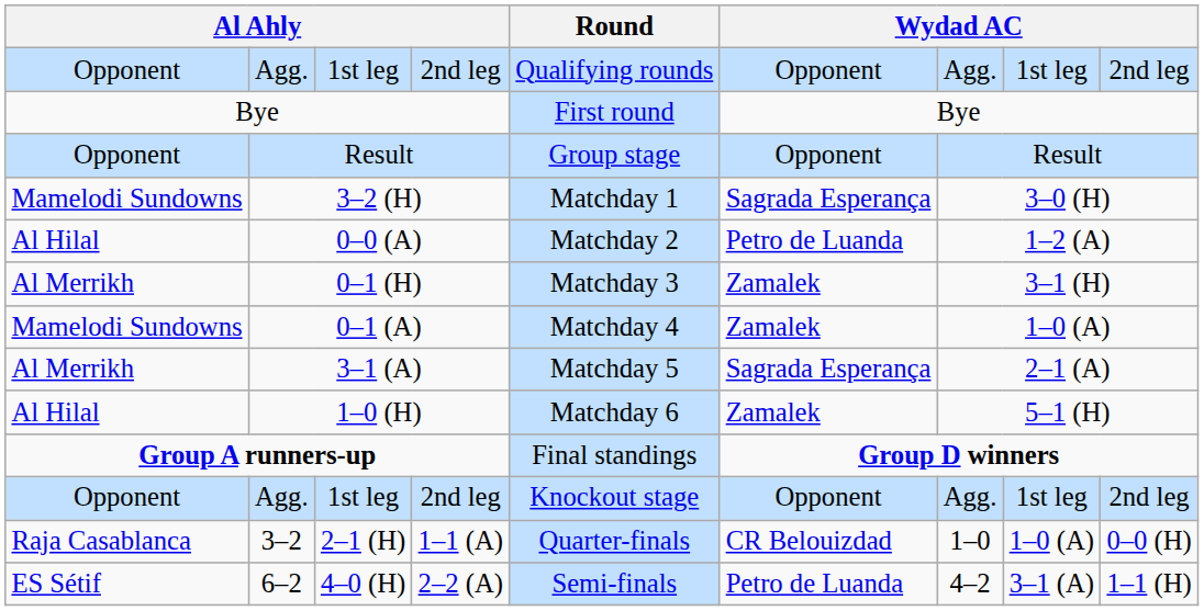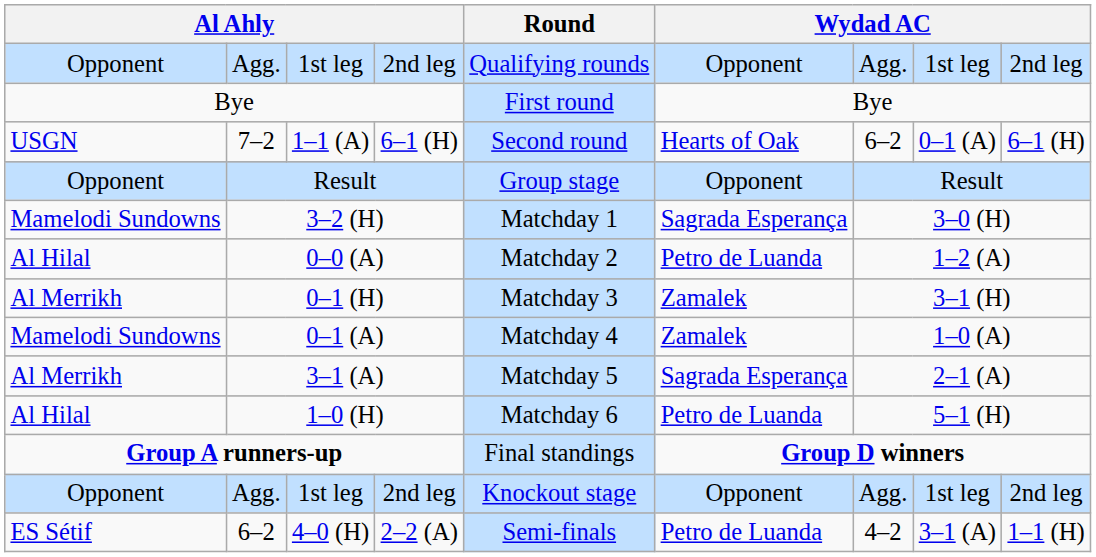 <table class="wikitable" style="text-align:center">
 <tr>
 <th colspan="4"> <a href='#'>Al Ahly</a></th>
 <th>Round</th>
 <th colspan="4"> <a href='#'>Wydad AC</a></th>
 </tr>
 <tr style="background:#C1E0FF">
 <td>Opponent</td>
 <td>Agg.</td>
 <td>1st leg</td>
 <td>2nd leg</td>
 <td><a href='#'>Qualifying rounds</a></td>
 <td>Opponent</td>
 <td>Agg.</td>
 <td>1st leg</td>
 <td>2nd leg</td>
 </tr>
 <tr>
 <td colspan="4">Bye</td>
 <td style="background:#C1E0FF"><a href='#'>First round</a></td>
 <td colspan="4">Bye</td>
+</tr>
+<tr>
+<td style="text-align:left"> <a href='#'>USGN</a></td>
+<td>7–2</td>
+<td><a href='#'>1–1</a> (A)</td>
+<td><a href='#'>6–1</a> (H)</td>
+<td style="background:#C1E0FF"><a href='#'>Second round</a></td>
+<td style="text-align:left"> <a href='#'>Hearts of Oak</a></td>
+<td>6–2</td>
+<td><a href='#'>0–1</a> (A)</td>
+<td><a href='#'>6–1</a> (H)</td>
 </tr>
 <tr style="background:#C1E0FF">
 <td>Opponent</td>
 <td colspan="3">Result</td>
 <td><a href='#'>Group stage</a></td>
 <td>Opponent</td>
 <td colspan="3">Result</td>
 </tr>
 <tr>
 <td style="text-align:left"> <a href='#'>Mamelodi Sundowns</a></td>
 <td colspan="3"><a href='#'>3–2</a> (H)</td>
 <td style="background:#C1E0FF">Matchday 1</td>
 <td style="text-align:left"> <a href='#'>Sagrada Esperança</a></td>
 <td colspan="3"><a href='#'>3–0</a> (H)</td>
 </tr>
 <tr>
 <td style="text-align:left"> <a href='#'>Al Hilal</a></td>
 <td colspan="3"><a href='#'>0–0</a> (A)</td>
 <td style="background:#C1E0FF">Matchday 2</td>
 <td style="text-align:left"> <a href='#'>Petro de Luanda</a></td>
 <td colspan="3"><a href='#'>1–2</a> (A)</td>
 </tr>
 <tr>
 <td style="text-align:left"> <a href='#'>Al Merrikh</a></td>
 <td colspan="3"><a href='#'>0–1</a> (H)</td>
 <td style="background:#C1E0FF">Matchday 3</td>
 <td style="text-align:left"> <a href='#'>Zamalek</a></td>
 <td colspan="3"><a href='#'>3–1</a> (H)</td>
 </tr>
 <tr>
 <td style="text-align:left"> <a href='#'>Mamelodi Sundowns</a></td>
 <td colspan="3"><a href='#'>0–1</a> (A)</td>
 <td style="background:#C1E0FF">Matchday 4</td>
 <td style="text-align:left"> <a href='#'>Zamalek</a></td>
 <td colspan="3"><a href='#'>1–0</a> (A)</td>
 </tr>
 <tr>
 <td style="text-align:left"> <a href='#'>Al Merrikh</a></td>
 <td colspan="3"><a href='#'>3–1</a> (A)</td>
 <td style="background:#C1E0FF">Matchday 5</td>
 <td style="text-align:left"> <a href='#'>Sagrada Esperança</a></td>
 <td colspan="3"><a href='#'>2–1</a> (A)</td>
 </tr>
 <tr>
 <td style="text-align:left"> <a href='#'>Al Hilal</a></td>
 <td colspan="3"><a href='#'>1–0</a> (H)</td>
 <td style="background:#C1E0FF">Matchday 6</td>
-<td style="text-align:left"> <a href='#'>Zamalek</a></td>
+<td style="text-align:left"> <a href='#'>Petro de Luanda</a></td>
 <td colspan="3"><a href='#'>5–1</a> (H)</td>
 </tr>
 <tr>
 <td colspan="4" style="vertical-align:top"><strong><a href='#'>Group A</a> runners-up</strong><br><div></div></td>
 <td style="background:#C1E0FF">Final standings</td>
 <td colspan="4" style="vertical-align:top"><strong><a href='#'>Group D</a> winners</strong><br><div></div></td>
 </tr>
 <tr style="background:#C1E0FF">
 <td>Opponent</td>
 <td>Agg.</td>
 <td>1st leg</td>
 <td>2nd leg</td>
 <td><a href='#'>Knockout stage</a></td>
 <td>Opponent</td>
 <td>Agg.</td>
 <td>1st leg</td>
 <td>2nd leg</td>
 </tr>
 <tr>
-<td style="text-align:left"> <a href='#'>Raja Casablanca</a></td>
-<td>3–2</td>
-<td><a href='#'>2–1</a> (H)</td>
-<td><a href='#'>1–1</a> (A)</td>
-<td style="background:#C1E0FF"><a href='#'>Quarter-finals</a></td>
-<td style="text-align:left"> <a href='#'>CR Belouizdad</a></td>
-<td>1–0</td>
-<td><a href='#'>1–0</a> (A)</td>
-<td><a href='#'>0–0</a> (H)</td>
-</tr>
-<tr>
 <td style="text-align:left"> <a href='#'>ES Sétif</a></td>
 <td>6–2</td>
 <td><a href='#'>4–0</a> (H)</td>
 <td><a href='#'>2–2</a> (A)</td>
 <td style="background:#C1E0FF"><a href='#'>Semi-finals</a></td>
 <td style="text-align:left"> <a href='#'>Petro de Luanda</a></td>
 <td>4–2</td>
 <td><a href='#'>3–1</a> (A)</td>
 <td><a href='#'>1–1</a> (H)</td>
 </tr>
 </table>
